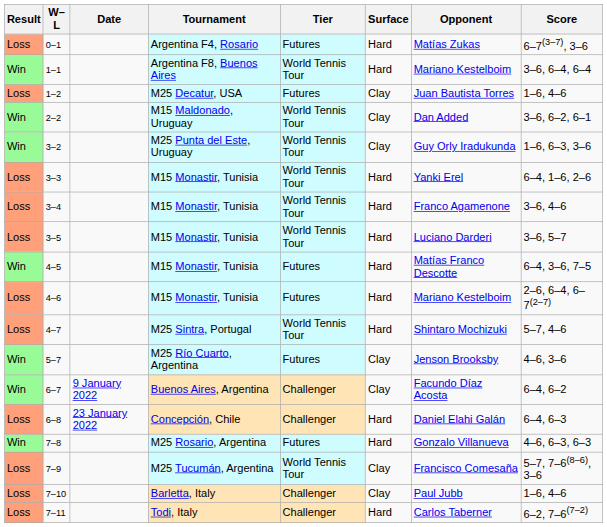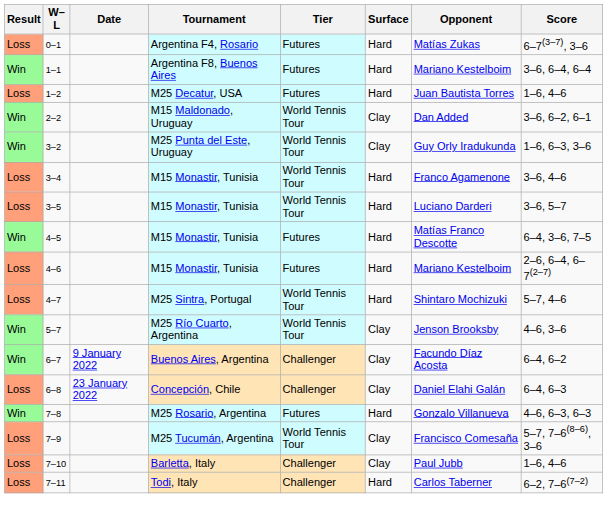 <table class="sortable wikitable">
 <tr>
 <th>Result</th>
 <th class="unsortable">W–L</th>
 <th>Date</th>
 <th>Tournament</th>
 <th>Tier</th>
 <th>Surface</th>
 <th>Opponent</th>
 <th class="unsortable">Score</th>
 </tr>
 <tr>
 <td bgcolor=FFA07A>Loss</td>
 <td><small>0–1</small></td>
 <td></td>
 <td style="background:#cffcff;">Argentina F4, <a href='#'>Rosario</a></td>
 <td style="background:#cffcff;">Futures</td>
 <td>Hard</td>
 <td> <a href='#'>Matías Zukas</a></td>
 <td>6–7<sup>(3–7)</sup>, 3–6</td>
 </tr>
 <tr>
 <td bgcolor=98FB98>Win</td>
 <td><small>1–1</small></td>
 <td></td>
 <td style="background:#cffcff;">Argentina F8, <a href='#'>Buenos Aires</a></td>
-<td style="background:#cffcff;">World Tennis Tour</td>
+<td style="background:#cffcff;">Futures</td>
 <td>Hard</td>
 <td> <a href='#'>Mariano Kestelboim</a></td>
 <td>3–6, 6–4, 6–4</td>
 </tr>
 <tr>
 <td bgcolor=FFA07A>Loss</td>
 <td><small>1–2</small></td>
 <td></td>
 <td style="background:#cffcff;">M25 <a href='#'>Decatur</a>, USA</td>
 <td style="background:#cffcff;">Futures</td>
-<td>Clay</td>
+<td>Hard</td>
 <td> <a href='#'>Juan Bautista Torres</a></td>
 <td>1–6, 4–6</td>
 </tr>
 <tr>
 <td bgcolor=98FB98>Win</td>
 <td><small>2–2</small></td>
 <td></td>
 <td style="background:#cffcff;">M15 <a href='#'>Maldonado</a>, Uruguay</td>
 <td style="background:#cffcff;">World Tennis Tour</td>
 <td>Clay</td>
 <td> <a href='#'>Dan Added</a></td>
 <td>3–6, 6–2, 6–1</td>
 </tr>
 <tr>
 <td bgcolor=98FB98>Win</td>
 <td><small>3–2</small></td>
 <td></td>
 <td style="background:#cffcff;">M25 <a href='#'>Punta del Este</a>, Uruguay</td>
 <td style="background:#cffcff;">World Tennis Tour</td>
 <td>Clay</td>
 <td> <a href='#'>Guy Orly Iradukunda</a></td>
 <td>1–6, 6–3, 3–6</td>
-</tr>
-<tr>
-<td bgcolor=FFA07A>Loss</td>
-<td><small>3–3</small></td>
-<td></td>
-<td style="background:#cffcff;">M15 <a href='#'>Monastir</a>, Tunisia</td>
-<td style="background:#cffcff;">World Tennis Tour</td>
-<td>Hard</td>
-<td> <a href='#'>Yanki Erel</a></td>
-<td>6–4, 1–6, 2–6</td>
 </tr>
 <tr>
 <td bgcolor=FFA07A>Loss</td>
 <td><small>3–4</small></td>
 <td></td>
 <td style="background:#cffcff;">M15 <a href='#'>Monastir</a>, Tunisia</td>
 <td style="background:#cffcff;">World Tennis Tour</td>
 <td>Hard</td>
 <td> <a href='#'>Franco Agamenone</a></td>
 <td>3–6, 4–6</td>
 </tr>
 <tr>
 <td bgcolor=FFA07A>Loss</td>
 <td><small>3–5</small></td>
 <td></td>
 <td style="background:#cffcff;">M15 <a href='#'>Monastir</a>, Tunisia</td>
 <td style="background:#cffcff;">World Tennis Tour</td>
 <td>Hard</td>
 <td> <a href='#'>Luciano Darderi</a></td>
 <td>3–6, 5–7</td>
 </tr>
 <tr>
 <td bgcolor=98FB98>Win</td>
 <td><small>4–5</small></td>
 <td></td>
 <td style="background:#cffcff;">M15 <a href='#'>Monastir</a>, Tunisia</td>
 <td style="background:#cffcff;">Futures</td>
 <td>Hard</td>
 <td> <a href='#'>Matías Franco Descotte</a></td>
 <td>6–4, 3–6, 7–5</td>
 </tr>
 <tr>
 <td bgcolor=FFA07A>Loss</td>
 <td><small>4–6</small></td>
 <td></td>
 <td style="background:#cffcff;">M15 <a href='#'>Monastir</a>, Tunisia</td>
 <td style="background:#cffcff;">Futures</td>
 <td>Hard</td>
 <td> <a href='#'>Mariano Kestelboim</a></td>
 <td>2–6, 6–4, 6–7<sup>(2–7)</sup></td>
 </tr>
 <tr>
 <td bgcolor=FFA07A>Loss</td>
 <td><small>4–7</small></td>
 <td></td>
 <td style="background:#cffcff;">M25 <a href='#'>Sintra</a>, Portugal</td>
 <td style="background:#cffcff;">World Tennis Tour</td>
 <td>Hard</td>
 <td> <a href='#'>Shintaro Mochizuki</a></td>
 <td>5–7, 4–6</td>
 </tr>
 <tr>
 <td bgcolor=98FB98>Win</td>
 <td><small>5–7</small></td>
 <td></td>
 <td style="background:#cffcff;">M25 <a href='#'>Río Cuarto</a>, Argentina</td>
-<td style="background:#cffcff;">Futures</td>
+<td style="background:#cffcff;">World Tennis Tour</td>
 <td>Clay</td>
 <td> <a href='#'>Jenson Brooksby</a></td>
 <td>4–6, 3–6</td>
 </tr>
 <tr>
 <td bgcolor=98FB98>Win</td>
 <td><small>6–7</small></td>
 <td><a href='#'>9 January 2022</a></td>
 <td style="background:moccasin;"><a href='#'>Buenos Aires</a>, Argentina</td>
 <td style="background:moccasin;">Challenger</td>
 <td>Clay</td>
 <td> <a href='#'>Facundo Díaz Acosta</a></td>
 <td>6–4, 6–2</td>
 </tr>
 <tr>
 <td bgcolor=FFA07A>Loss</td>
 <td><small>6–8</small></td>
 <td><a href='#'>23 January 2022</a></td>
 <td style="background:moccasin;"><a href='#'>Concepción</a>, Chile</td>
 <td style="background:moccasin;">Challenger</td>
-<td>Hard</td>
+<td>Clay</td>
 <td> <a href='#'>Daniel Elahi Galán</a></td>
 <td>6–4, 6–3</td>
 </tr>
 <tr>
 <td bgcolor=98FB98>Win</td>
 <td><small>7–8</small></td>
 <td></td>
 <td style="background:#cffcff;">M25 <a href='#'>Rosario</a>, Argentina</td>
 <td style="background:#cffcff;">Futures</td>
 <td>Hard</td>
 <td> <a href='#'>Gonzalo Villanueva</a></td>
 <td>4–6, 6–3, 6–3</td>
 </tr>
 <tr>
 <td bgcolor=FFA07A>Loss</td>
 <td><small>7–9</small></td>
 <td></td>
 <td style="background:#cffcff;">M25 <a href='#'>Tucumán</a>, Argentina</td>
 <td style="background:#cffcff;">World Tennis Tour</td>
 <td>Clay</td>
 <td> <a href='#'>Francisco Comesaña</a></td>
 <td>5–7, 7–6<sup>(8–6)</sup>, 3–6</td>
 </tr>
 <tr>
 <td bgcolor=FFA07A>Loss</td>
 <td><small>7–10</small></td>
 <td><a href='#'></a></td>
 <td style="background:moccasin;"><a href='#'>Barletta</a>, Italy</td>
 <td style="background:moccasin;">Challenger</td>
 <td>Clay</td>
 <td> <a href='#'>Paul Jubb</a></td>
 <td>1–6, 4–6</td>
 </tr>
 <tr>
 <td bgcolor= FFA07A>Loss</td>
 <td><small>7–11</small></td>
 <td><a href='#'></a></td>
 <td style=background:moccasin><a href='#'>Todi</a>, Italy</td>
 <td style=background:moccasin>Challenger</td>
 <td>Hard</td>
 <td> <a href='#'>Carlos Taberner</a></td>
 <td>6–2, 7–6<sup>(7–2)</sup></td>
 </tr>
 </table>
